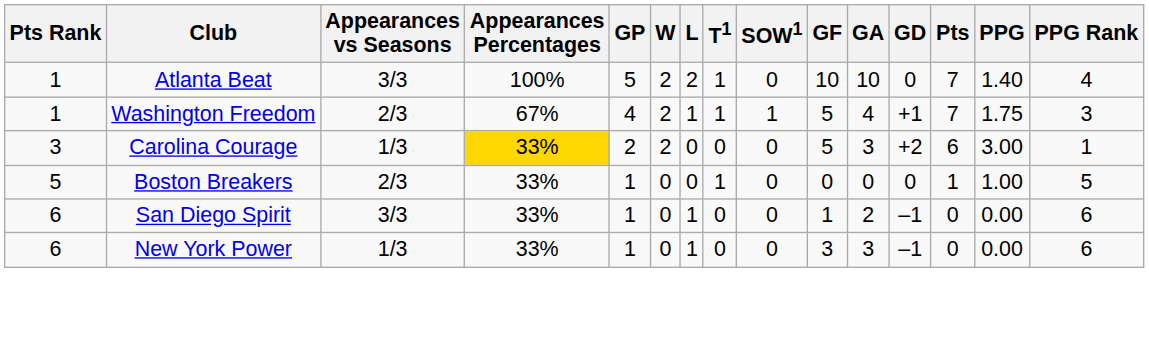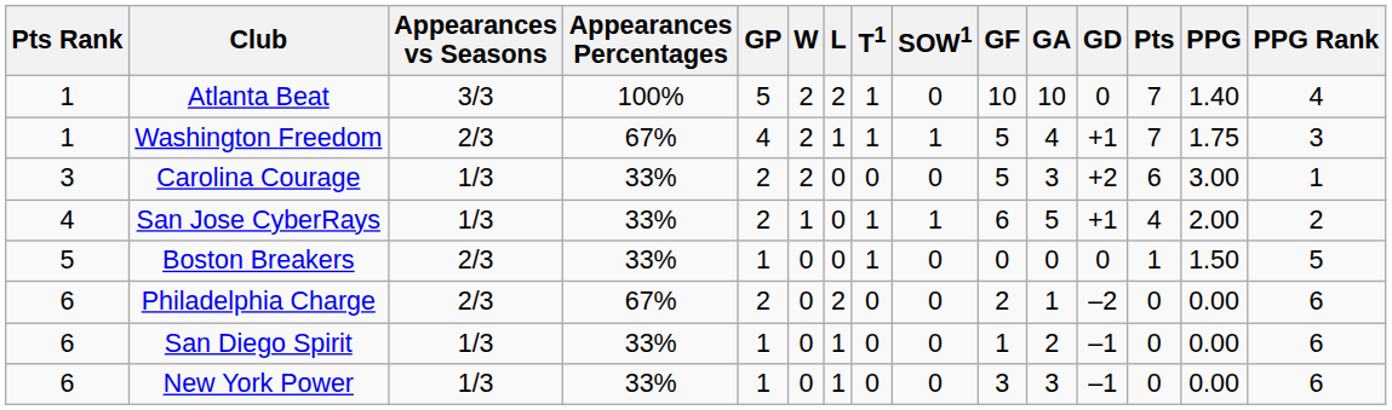 <table class="wikitable sortable" style="text-align:center">
 <tr>
 <th>Pts Rank</th>
 <th>Club</th>
 <th>Appearances <br> vs Seasons</th>
 <th>Appearances <br> Percentages</th>
 <th>GP</th>
 <th>W</th>
 <th>L</th>
 <th>T<sup>1</sup></th>
 <th>SOW<sup>1</sup></th>
 <th>GF</th>
 <th>GA</th>
 <th>GD</th>
 <th>Pts</th>
 <th>PPG</th>
 <th>PPG Rank</th>
 </tr>
 <tr>
 <td>1</td>
 <td><a href='#'>Atlanta Beat</a></td>
 <td>3/3</td>
 <td>100%</td>
 <td>5</td>
 <td>2</td>
 <td>2</td>
 <td>1</td>
 <td>0</td>
 <td>10</td>
 <td>10</td>
 <td>0</td>
 <td>7</td>
 <td>1.40</td>
 <td>4</td>
 </tr>
 <tr>
 <td>1</td>
 <td><a href='#'>Washington Freedom</a></td>
 <td>2/3</td>
 <td>67%</td>
 <td>4</td>
 <td>2</td>
 <td>1</td>
 <td>1</td>
 <td>1</td>
 <td>5</td>
 <td>4</td>
 <td>+1</td>
 <td>7</td>
 <td>1.75</td>
 <td>3</td>
 </tr>
 <tr>
 <td>3</td>
 <td><a href='#'>Carolina Courage</a></td>
 <td>1/3</td>
-<td style="background: gold;">33%</td>
+<td>33%</td>
 <td>2</td>
 <td>2</td>
 <td>0</td>
 <td>0</td>
 <td>0</td>
 <td>5</td>
 <td>3</td>
 <td>+2</td>
 <td>6</td>
 <td>3.00</td>
 <td>1</td>
+</tr>
+<tr>
+<td>4</td>
+<td><a href='#'>San Jose CyberRays</a></td>
+<td>1/3</td>
+<td>33%</td>
+<td>2</td>
+<td>1</td>
+<td>0</td>
+<td>1</td>
+<td>1</td>
+<td>6</td>
+<td>5</td>
+<td>+1</td>
+<td>4</td>
+<td>2.00</td>
+<td>2</td>
 </tr>
 <tr>
 <td>5</td>
 <td><a href='#'>Boston Breakers</a></td>
 <td>2/3</td>
 <td>33%</td>
 <td>1</td>
 <td>0</td>
 <td>0</td>
 <td>1</td>
 <td>0</td>
 <td>0</td>
 <td>0</td>
 <td>0</td>
 <td>1</td>
-<td>1.00</td>
+<td>1.50</td>
 <td>5</td>
 </tr>
 <tr>
 <td>6</td>
+<td><a href='#'>Philadelphia Charge</a></td>
+<td>2/3</td>
+<td>67%</td>
+<td>2</td>
+<td>0</td>
+<td>2</td>
+<td>0</td>
+<td>0</td>
+<td>2</td>
+<td>1</td>
+<td>–2</td>
+<td>0</td>
+<td>0.00</td>
+<td>6</td>
+</tr>
+<tr>
+<td>6</td>
 <td><a href='#'>San Diego Spirit</a></td>
-<td>3/3</td>
+<td>1/3</td>
 <td>33%</td>
 <td>1</td>
 <td>0</td>
 <td>1</td>
 <td>0</td>
 <td>0</td>
 <td>1</td>
 <td>2</td>
 <td>–1</td>
 <td>0</td>
 <td>0.00</td>
 <td>6</td>
 </tr>
 <tr>
 <td>6</td>
 <td><a href='#'>New York Power</a></td>
 <td>1/3</td>
 <td>33%</td>
 <td>1</td>
 <td>0</td>
 <td>1</td>
 <td>0</td>
 <td>0</td>
 <td>3</td>
 <td>3</td>
 <td>–1</td>
 <td>0</td>
 <td>0.00</td>
 <td>6</td>
 </tr>
 </table>
